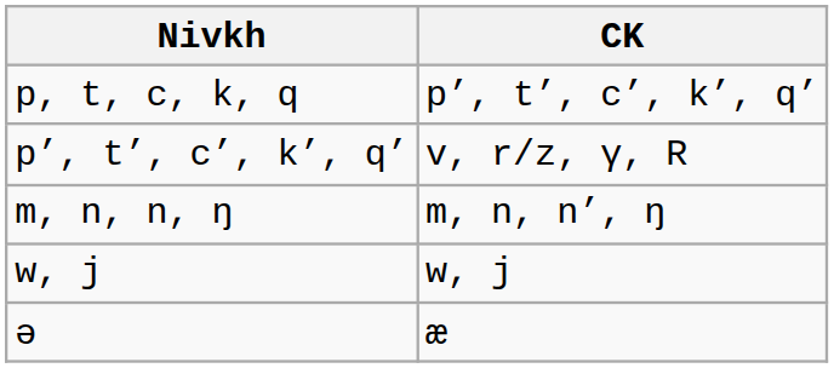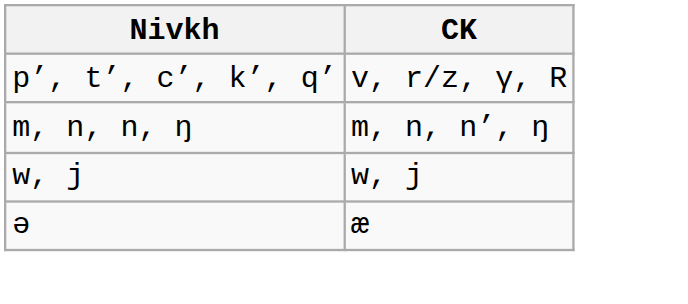 <table class="wikitable">
 <tr>
 <th>Nivkh</th>
 <th>CK</th>
-</tr>
-<tr>
-<td>p, t, c, k, q</td>
-<td>p’, t’, c’, k’, q’</td>
 </tr>
 <tr>
 <td>p’, t’, c’, k’, q’</td>
 <td>v, r/z, γ, R</td>
 </tr>
 <tr>
 <td>m, n, n, ŋ</td>
 <td>m, n, n’, ŋ</td>
 </tr>
 <tr>
 <td>w, j</td>
 <td>w, j</td>
 </tr>
 <tr>
 <td>ə</td>
 <td>æ</td>
 </tr>
 </table>
